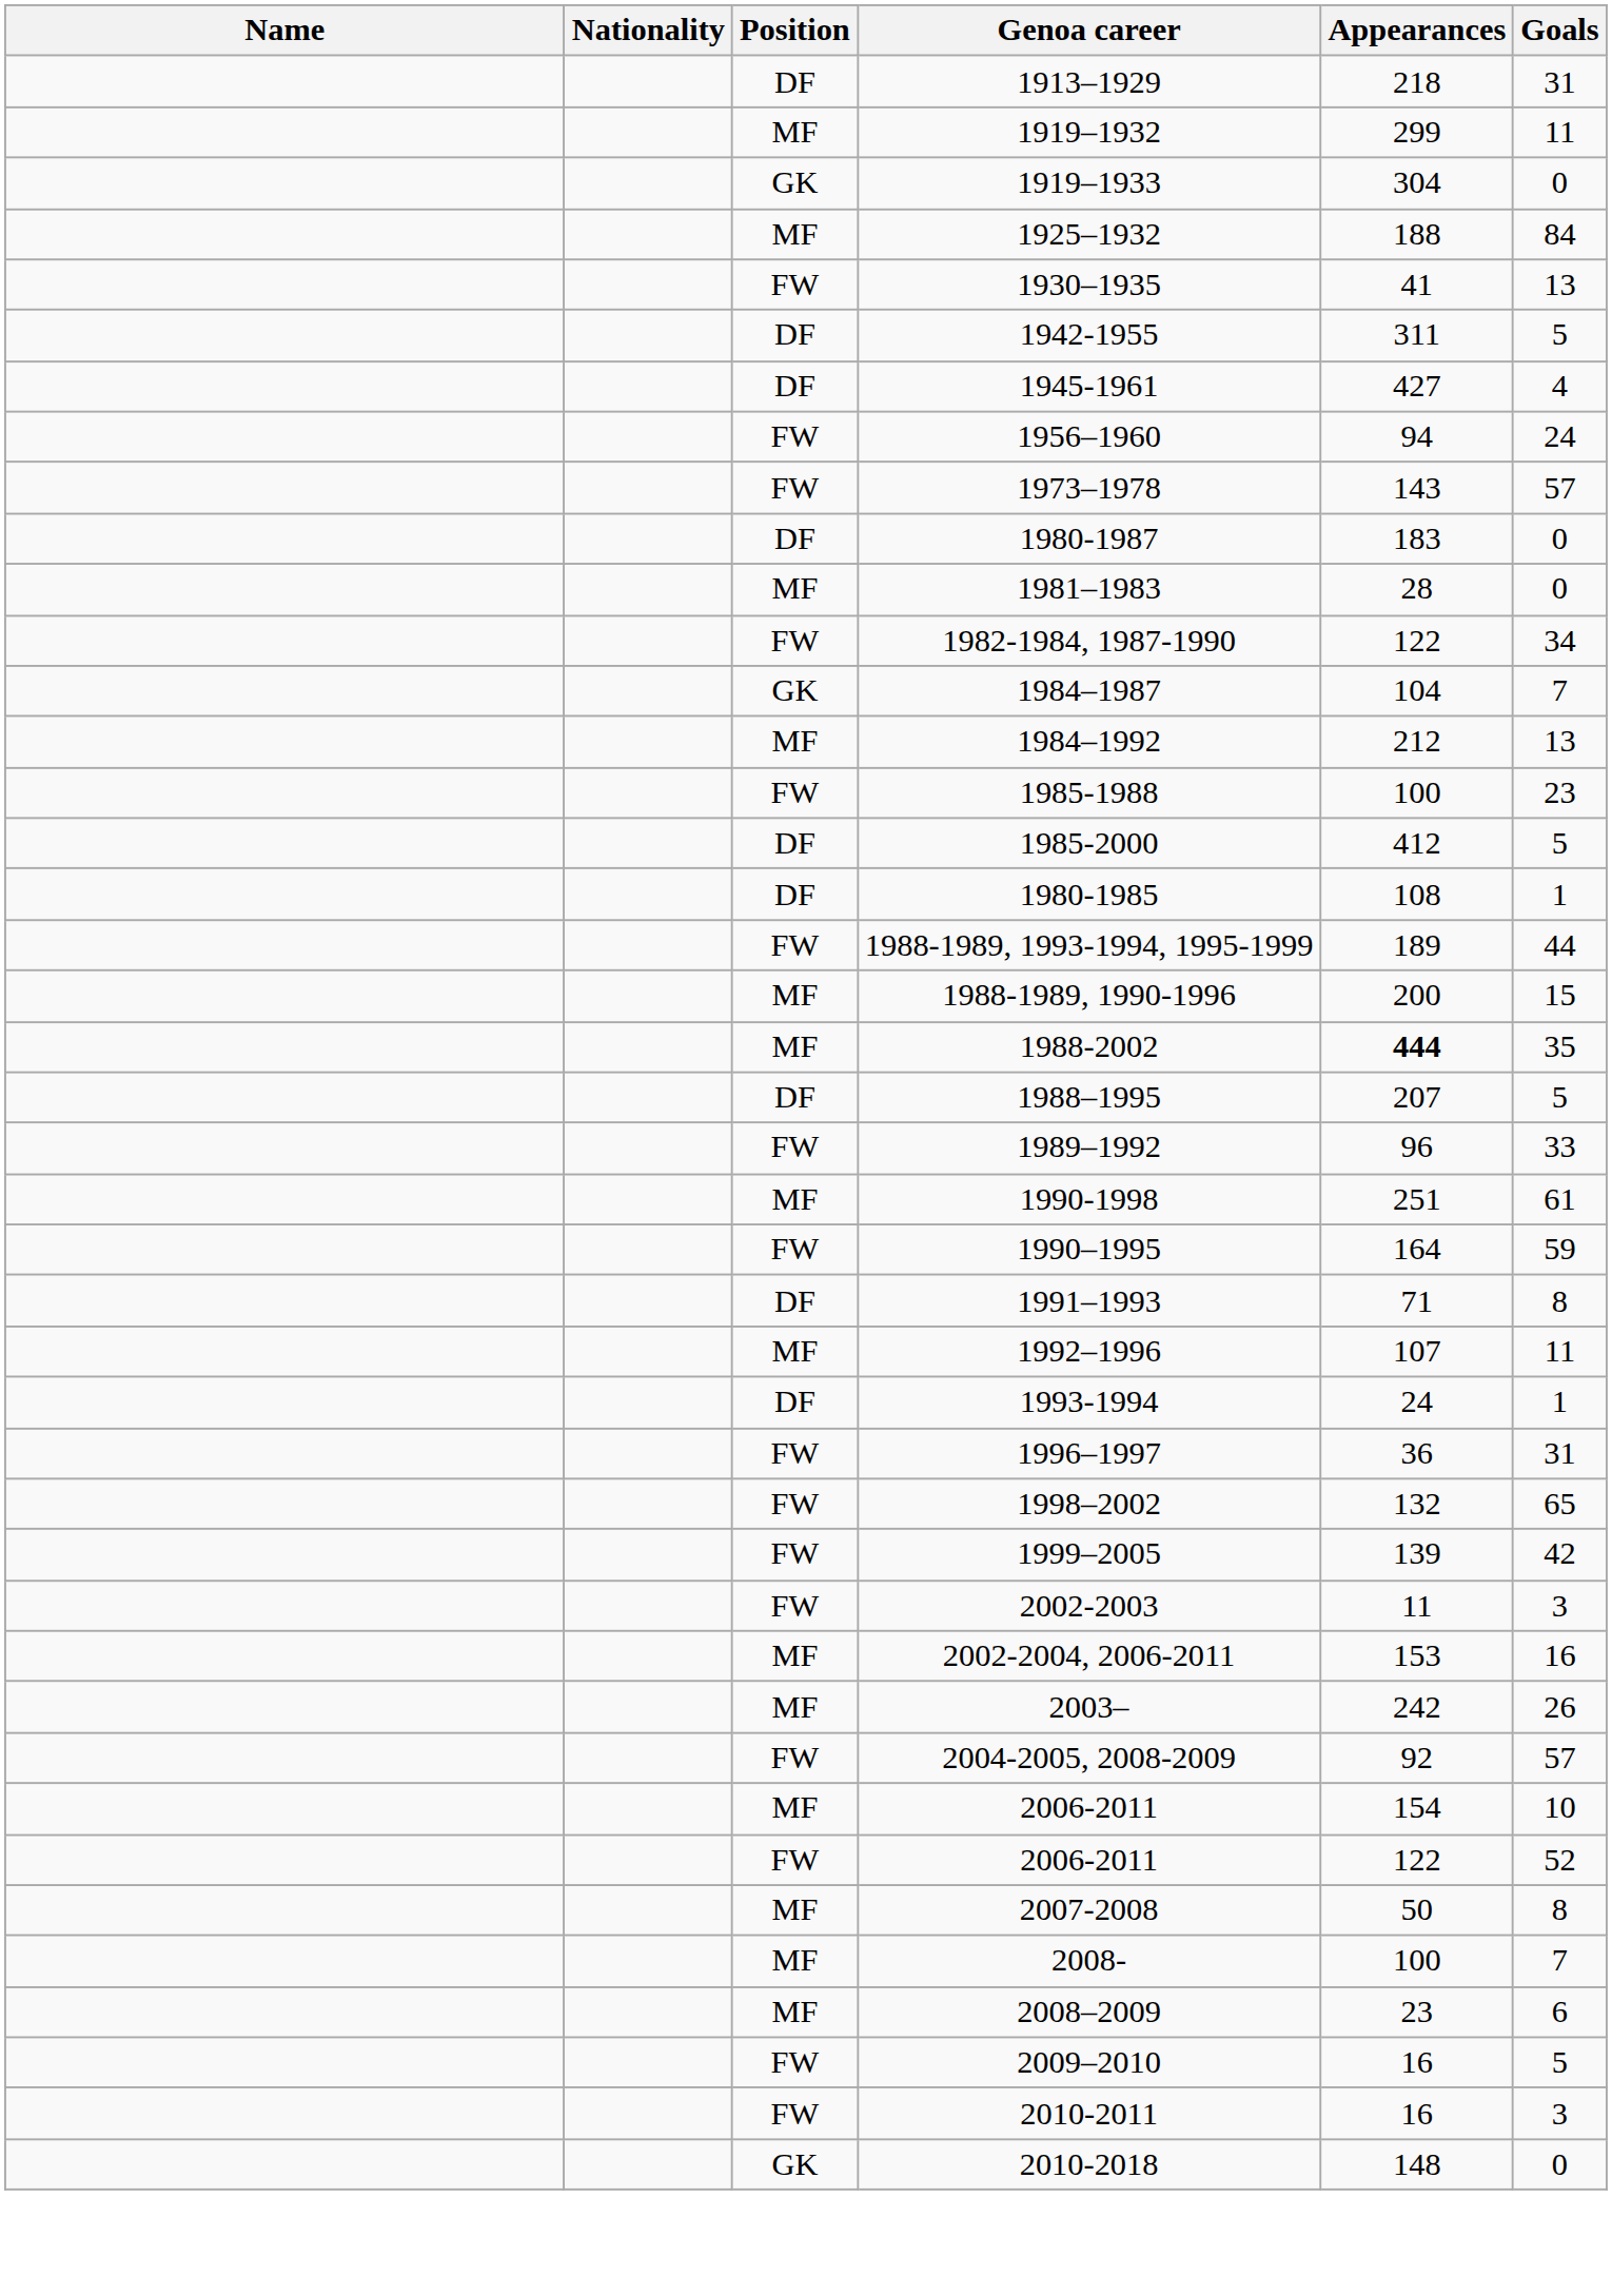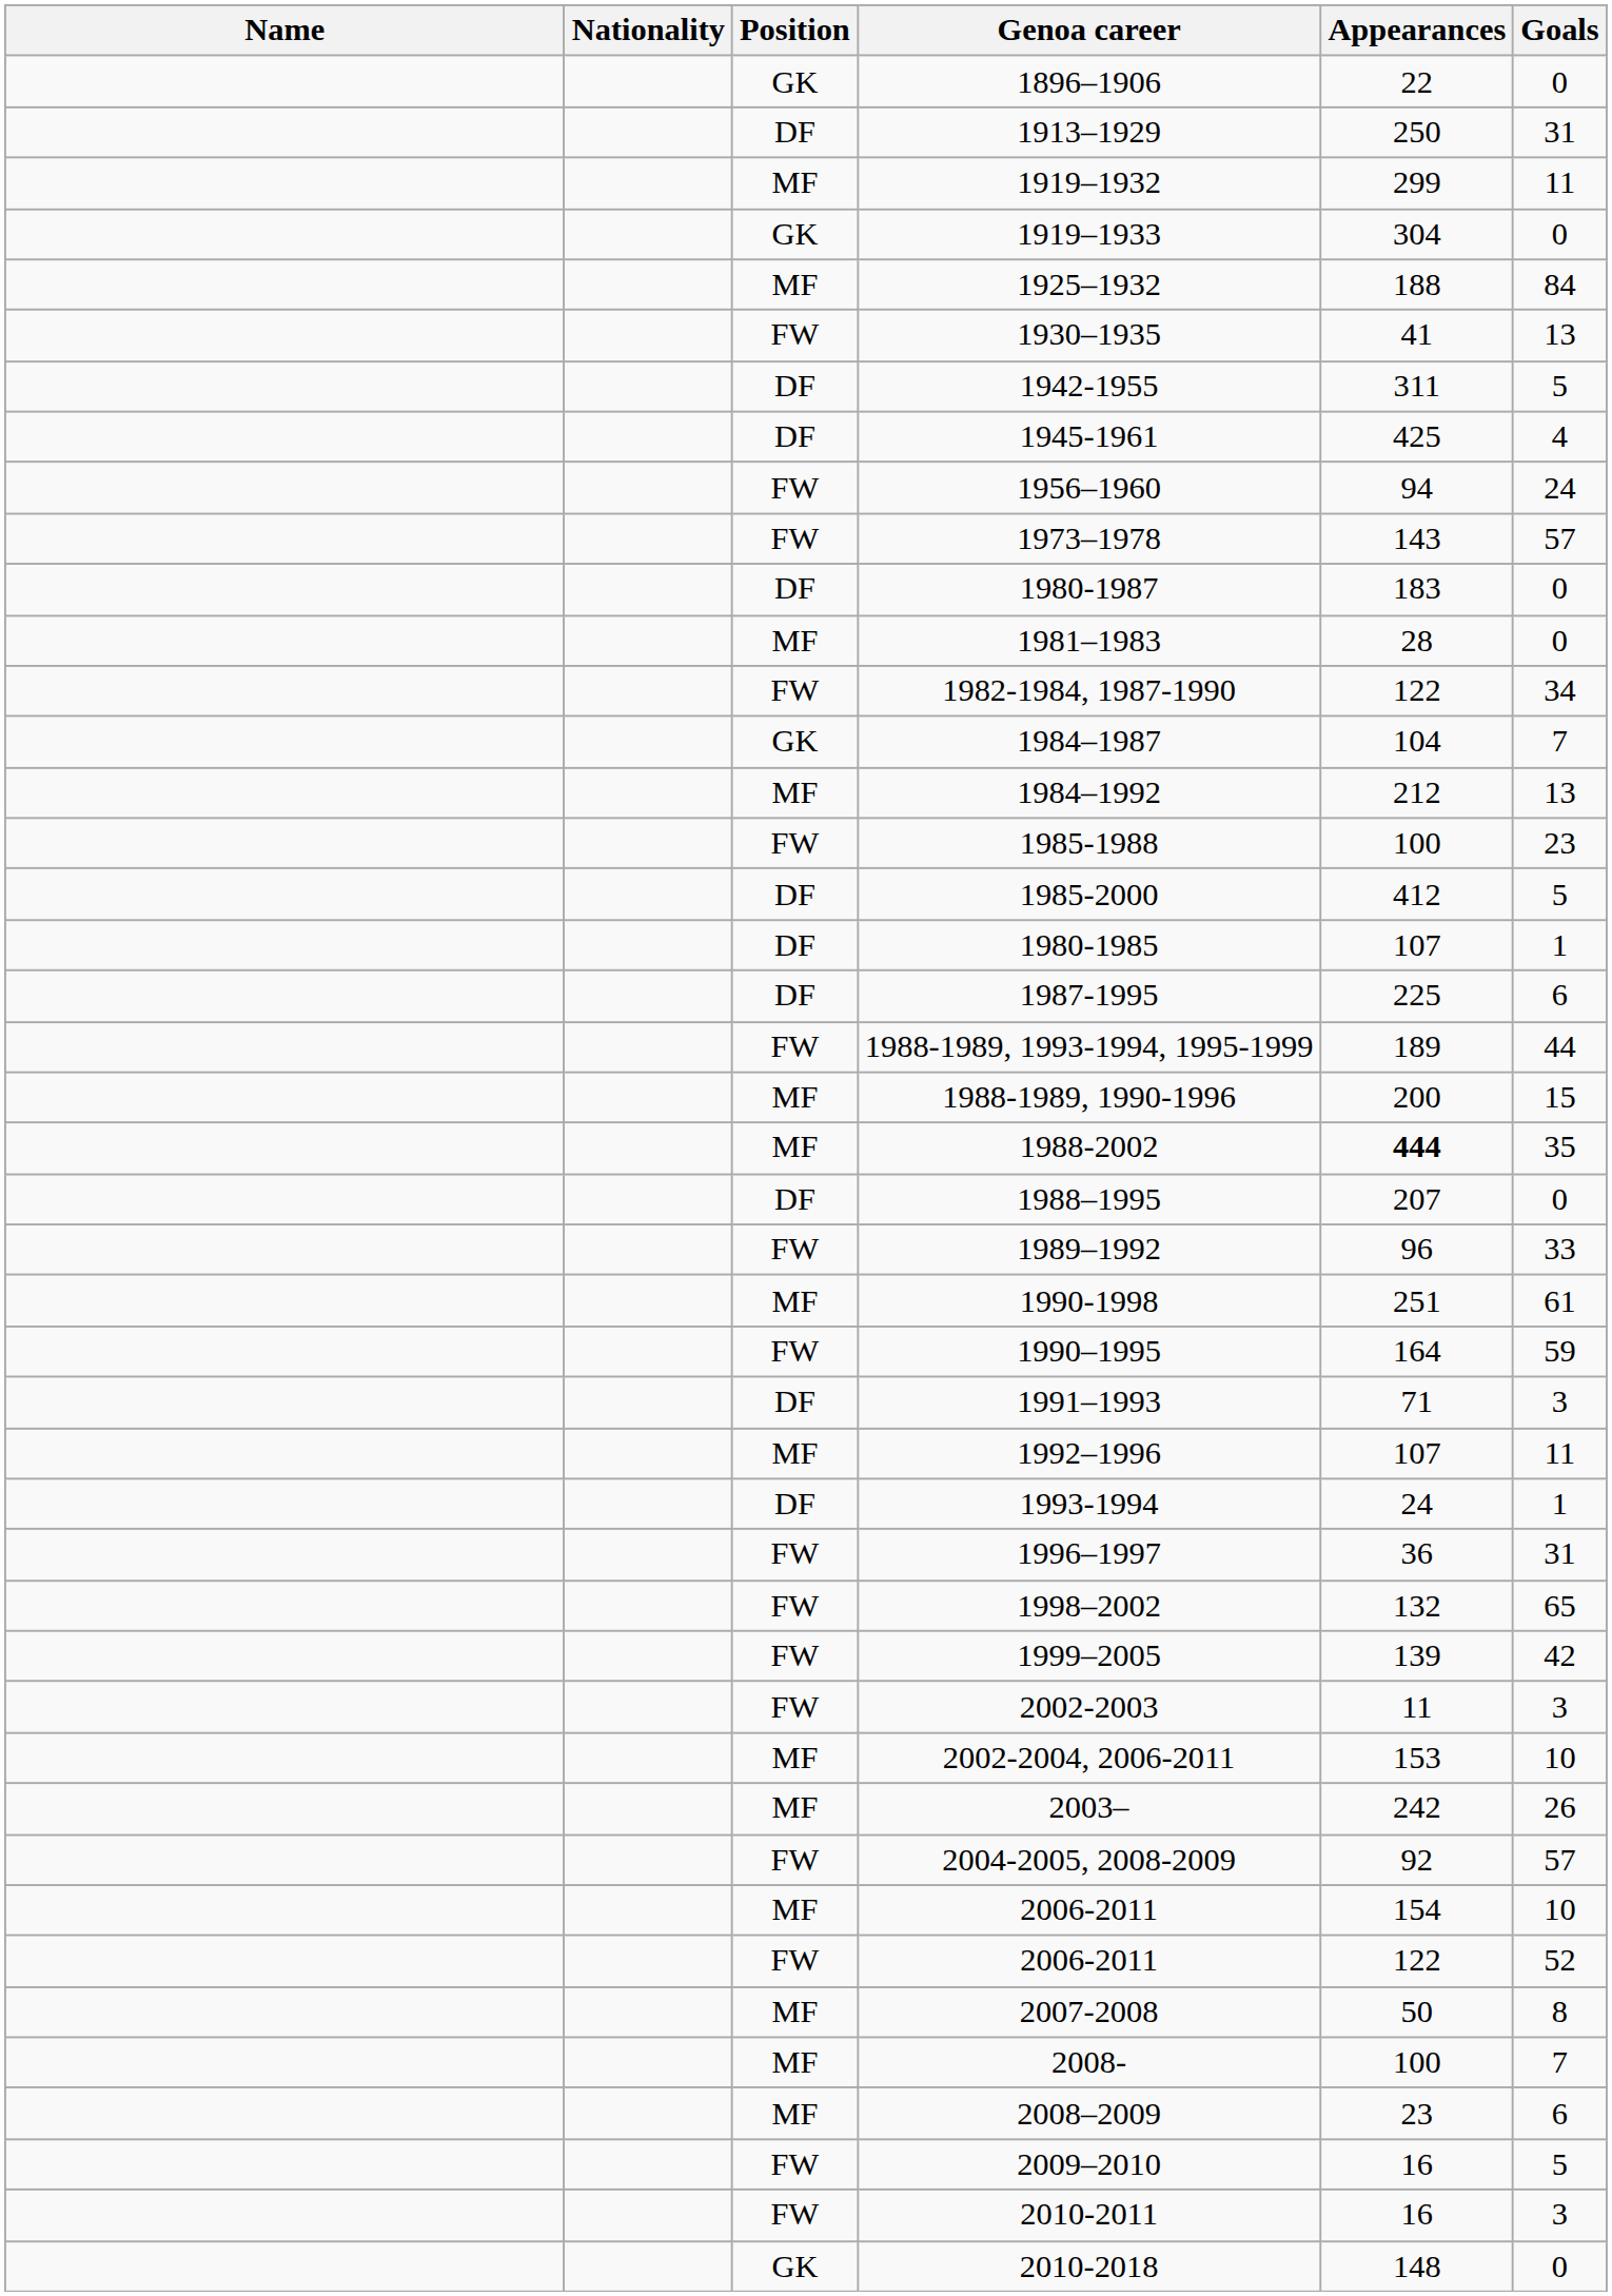 <table class="wikitable sortable" style="text-align: center;">
 <tr>
 <th style="width:17em">Name</th>
 <th>Nationality</th>
 <th>Position</th>
 <th>Genoa career</th>
 <th>Appearances</th>
 <th>Goals</th>
 </tr>
 <tr>
 <td align="left"></td>
 <td align="left"></td>
+<td>GK</td>
+<td>1896–1906</td>
+<td>22</td>
+<td>0</td>
+</tr>
+<tr>
+<td align="left"></td>
+<td align="left"></td>
 <td>DF</td>
 <td>1913–1929</td>
-<td>218</td>
+<td>250</td>
 <td>31</td>
 </tr>
 <tr>
 <td align="left"></td>
 <td align="left"></td>
 <td>MF</td>
 <td>1919–1932</td>
 <td>299</td>
 <td>11</td>
 </tr>
 <tr>
 <td align="left"></td>
 <td align="left"></td>
 <td>GK</td>
 <td>1919–1933</td>
 <td>304</td>
 <td>0</td>
 </tr>
 <tr>
 <td align="left"></td>
 <td align="left"></td>
 <td>MF</td>
 <td>1925–1932</td>
 <td>188</td>
 <td>84</td>
 </tr>
 <tr>
 <td align="left"></td>
 <td align="left"></td>
 <td>FW</td>
 <td>1930–1935</td>
 <td>41</td>
 <td>13</td>
 </tr>
 <tr>
 <td align="left"></td>
 <td align="left"></td>
 <td>DF</td>
 <td>1942-1955</td>
 <td>311</td>
 <td>5</td>
 </tr>
 <tr>
 <td align="left"></td>
 <td align="left"></td>
 <td>DF</td>
 <td>1945-1961</td>
-<td>427</td>
+<td>425</td>
 <td>4</td>
 </tr>
 <tr>
 <td align="left"></td>
 <td align="left"></td>
 <td>FW</td>
 <td>1956–1960</td>
 <td>94</td>
 <td>24</td>
 </tr>
 <tr>
 <td align="left"></td>
 <td align="left"></td>
 <td>FW</td>
 <td>1973–1978</td>
 <td>143</td>
 <td>57</td>
 </tr>
 <tr>
 <td align="left"></td>
 <td align="left"></td>
 <td>DF</td>
 <td>1980-1987</td>
 <td>183</td>
 <td>0</td>
 </tr>
 <tr>
 <td align="left"></td>
 <td align="left"></td>
 <td>MF</td>
 <td>1981–1983</td>
 <td>28</td>
 <td>0</td>
 </tr>
 <tr>
 <td align="left"></td>
 <td align="left"></td>
 <td>FW</td>
 <td>1982-1984, 1987-1990</td>
 <td>122</td>
 <td>34</td>
 </tr>
 <tr>
 <td align="left"></td>
 <td align="left"></td>
 <td>GK</td>
 <td>1984–1987</td>
 <td>104</td>
 <td>7</td>
 </tr>
 <tr>
 <td align="left"></td>
 <td align="left"></td>
 <td>MF</td>
 <td>1984–1992</td>
 <td>212</td>
 <td>13</td>
 </tr>
 <tr>
 <td align="left"></td>
 <td align="left"></td>
 <td>FW</td>
 <td>1985-1988</td>
 <td>100</td>
 <td>23</td>
 </tr>
 <tr>
 <td align="left"></td>
 <td align="left"></td>
 <td>DF</td>
 <td>1985-2000</td>
 <td>412</td>
 <td>5</td>
 </tr>
 <tr>
 <td align="left"></td>
 <td align="left"></td>
 <td>DF</td>
 <td>1980-1985</td>
-<td>108</td>
+<td>107</td>
 <td>1</td>
+</tr>
+<tr>
+<td align="left"></td>
+<td align="left"></td>
+<td>DF</td>
+<td>1987-1995</td>
+<td>225</td>
+<td>6</td>
 </tr>
 <tr>
 <td align="left"></td>
 <td align="left"></td>
 <td>FW</td>
 <td>1988-1989, 1993-1994, 1995-1999</td>
 <td>189</td>
 <td>44</td>
 </tr>
 <tr>
 <td align="left"></td>
 <td align="left"></td>
 <td>MF</td>
 <td>1988-1989, 1990-1996</td>
 <td>200</td>
 <td>15</td>
 </tr>
 <tr>
 <td align="left"></td>
 <td align="left"></td>
 <td>MF</td>
 <td>1988-2002</td>
 <td><strong>444</strong></td>
 <td>35</td>
 </tr>
 <tr>
 <td align="left"></td>
 <td align="left"></td>
 <td>DF</td>
 <td>1988–1995</td>
 <td>207</td>
-<td>5</td>
+<td>0</td>
 </tr>
 <tr>
 <td align="left"></td>
 <td align="left"></td>
 <td>FW</td>
 <td>1989–1992</td>
 <td>96</td>
 <td>33</td>
 </tr>
 <tr>
 <td align="left"></td>
 <td align="left"></td>
 <td>MF</td>
 <td>1990-1998</td>
 <td>251</td>
 <td>61</td>
 </tr>
 <tr>
 <td align="left"></td>
 <td align="left"></td>
 <td>FW</td>
 <td>1990–1995</td>
 <td>164</td>
 <td>59</td>
 </tr>
 <tr>
 <td align="left"></td>
 <td align="left"></td>
 <td>DF</td>
 <td>1991–1993</td>
 <td>71</td>
-<td>8</td>
+<td>3</td>
 </tr>
 <tr>
 <td align="left"></td>
 <td align="left"></td>
 <td>MF</td>
 <td>1992–1996</td>
 <td>107</td>
 <td>11</td>
 </tr>
 <tr>
 <td align="left"></td>
 <td align="left"></td>
 <td>DF</td>
 <td>1993-1994</td>
 <td>24</td>
 <td>1</td>
 </tr>
 <tr>
 <td align="left"></td>
 <td align="left"></td>
 <td>FW</td>
 <td>1996–1997</td>
 <td>36</td>
 <td>31</td>
 </tr>
 <tr>
 <td align="left"></td>
 <td align="left"></td>
 <td>FW</td>
 <td>1998–2002</td>
 <td>132</td>
 <td>65</td>
 </tr>
 <tr>
 <td align="left"></td>
 <td align="left"></td>
 <td>FW</td>
 <td>1999–2005</td>
 <td>139</td>
 <td>42</td>
 </tr>
 <tr>
 <td align="left"></td>
 <td align="left"></td>
 <td>FW</td>
 <td>2002-2003</td>
 <td>11</td>
 <td>3</td>
 </tr>
 <tr>
 <td align="left"></td>
 <td align="left"></td>
 <td>MF</td>
 <td>2002-2004, 2006-2011</td>
 <td>153</td>
-<td>16</td>
+<td>10</td>
 </tr>
 <tr>
 <td align="left"><strong></strong></td>
 <td align="left"></td>
 <td>MF</td>
 <td>2003–</td>
 <td>242</td>
 <td>26</td>
 </tr>
 <tr>
 <td align="left"></td>
 <td align="left"></td>
 <td>FW</td>
 <td>2004-2005, 2008-2009</td>
 <td>92</td>
 <td>57</td>
 </tr>
 <tr>
 <td align="left"></td>
 <td align="left"></td>
 <td>MF</td>
 <td>2006-2011</td>
 <td>154</td>
 <td>10</td>
 </tr>
 <tr>
 <td align="left"></td>
 <td align="left"></td>
 <td>FW</td>
 <td>2006-2011</td>
 <td>122</td>
 <td>52</td>
 </tr>
 <tr>
 <td align="left"></td>
 <td align="left"></td>
 <td>MF</td>
 <td>2007-2008</td>
 <td>50</td>
 <td>8</td>
 </tr>
 <tr>
 <td align="left"><strong></strong></td>
 <td align="left"></td>
 <td>MF</td>
 <td>2008-</td>
 <td>100</td>
 <td>7</td>
 </tr>
 <tr>
 <td align="left"></td>
 <td align="left"></td>
 <td>MF</td>
 <td>2008–2009</td>
 <td>23</td>
 <td>6</td>
 </tr>
 <tr>
 <td align="left"></td>
 <td align="left"></td>
 <td>FW</td>
 <td>2009–2010</td>
 <td>16</td>
 <td>5</td>
 </tr>
 <tr>
 <td align="left"></td>
 <td align="left"></td>
 <td>FW</td>
 <td>2010-2011</td>
 <td>16</td>
 <td>3</td>
 </tr>
 <tr>
 <td align="left"></td>
 <td align="left"></td>
 <td>GK</td>
 <td>2010-2018</td>
 <td>148</td>
 <td>0</td>
 </tr>
 </table>
